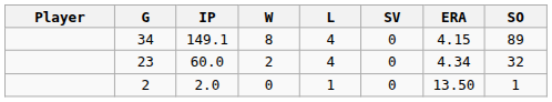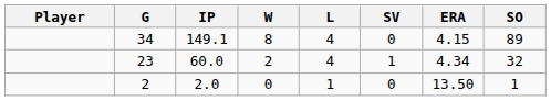 <table class="wikitable sortable">
 <tr>
 <th bgcolor="#DDDDFF" width="16%">Player</th>
 <th bgcolor="#DDDDFF" width="9%">G</th>
 <th bgcolor="#DDDDFF" width="9%">IP</th>
 <th bgcolor="#DDDDFF" width="9%">W</th>
 <th bgcolor="#DDDDFF" width="9%">L</th>
 <th bgcolor="#DDDDFF" width="9%">SV</th>
 <th bgcolor="#DDDDFF" width="9%">ERA</th>
 <th bgcolor="#DDDDFF" width="9%">SO</th>
 </tr>
 <tr align="center">
 <td></td>
 <td>34</td>
 <td>149.1</td>
 <td>8</td>
 <td>4</td>
 <td>0</td>
 <td>4.15</td>
 <td>89</td>
 </tr>
 <tr align=center>
 <td></td>
 <td>23</td>
 <td>60.0</td>
 <td>2</td>
 <td>4</td>
-<td>0</td>
+<td>1</td>
 <td>4.34</td>
 <td>32</td>
 </tr>
 <tr align=center>
 <td></td>
 <td>2</td>
 <td>2.0</td>
 <td>0</td>
 <td>1</td>
 <td>0</td>
 <td>13.50</td>
 <td>1</td>
 </tr>
 </table>
